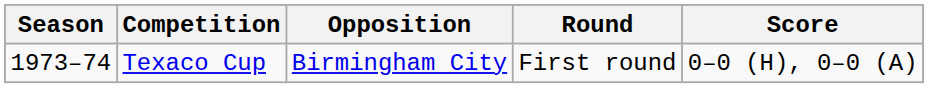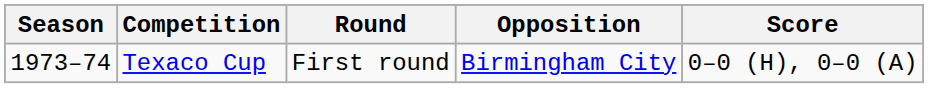 <table class="wikitable">
 <tr>
 <th>Season</th>
 <th>Competition</th>
+<th>Round</th>
 <th>Opposition</th>
-<th>Round</th>
 <th>Score</th>
 </tr>
 <tr>
 <td rowspan="1">1973–74</td>
 <td rowspan="1"><a href='#'>Texaco Cup</a></td>
+<td>First round</td>
 <td> <a href='#'>Birmingham City</a></td>
-<td>First round</td>
 <td>0–0 (H), 0–0 (A)</td>
 </tr>
 </table>
